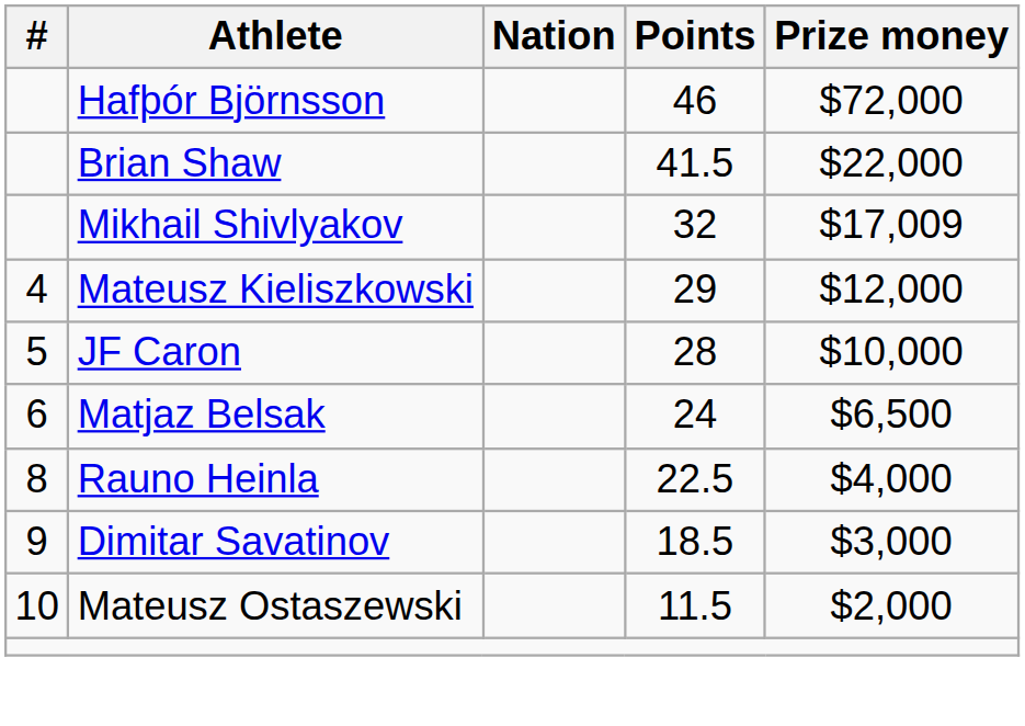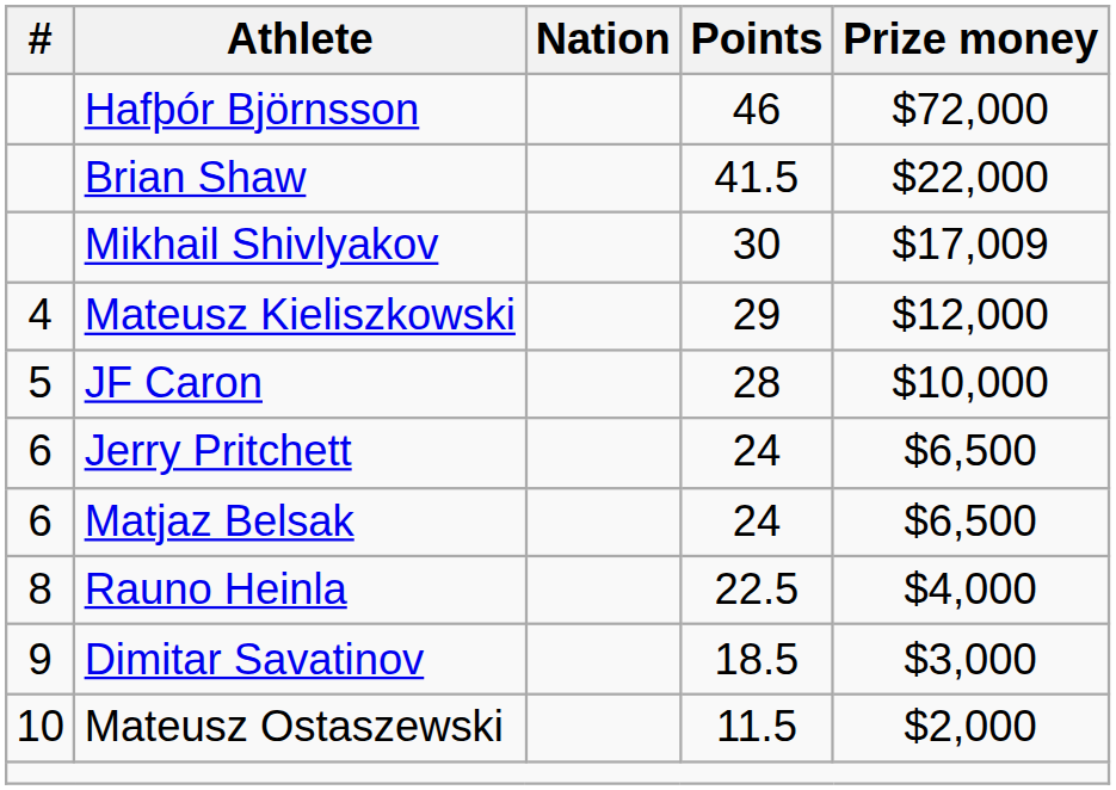 <table class="wikitable" style="text-align:center">
 <tr>
 <th scope="col" style="width: 10px;">#</th>
 <th scope="col">Athlete</th>
 <th scope="col">Nation</th>
 <th scope="col" style="width: 10px;">Points</th>
 <th scope="col">Prize money</th>
 </tr>
 <tr>
 <td></td>
 <td align=left><a href='#'>Hafþór Björnsson</a></td>
 <td align=left></td>
 <td>46</td>
 <td>$72,000</td>
 </tr>
 <tr>
 <td></td>
 <td align=left><a href='#'>Brian Shaw</a></td>
 <td align=left></td>
 <td>41.5</td>
 <td>$22,000</td>
 </tr>
 <tr>
 <td></td>
 <td align=left><a href='#'>Mikhail Shivlyakov</a></td>
 <td align=left></td>
-<td>32</td>
+<td>30</td>
 <td>$17,009</td>
 </tr>
 <tr>
 <td>4</td>
 <td align=left><a href='#'>Mateusz Kieliszkowski</a></td>
 <td align=left></td>
 <td>29</td>
 <td>$12,000</td>
 </tr>
 <tr>
 <td>5</td>
 <td align=left><a href='#'>JF Caron</a></td>
 <td align=left></td>
 <td>28</td>
 <td>$10,000</td>
+</tr>
+<tr>
+<td>6</td>
+<td align=left><a href='#'>Jerry Pritchett</a></td>
+<td align=left></td>
+<td>24</td>
+<td>$6,500</td>
 </tr>
 <tr>
 <td>6</td>
 <td align=left><a href='#'>Matjaz Belsak</a></td>
 <td align=left></td>
 <td>24</td>
 <td>$6,500</td>
 </tr>
 <tr>
 <td>8</td>
 <td align=left><a href='#'>Rauno Heinla</a></td>
 <td align=left></td>
 <td>22.5</td>
 <td>$4,000</td>
 </tr>
 <tr>
 <td>9</td>
 <td align=left><a href='#'>Dimitar Savatinov</a></td>
 <td align=left></td>
 <td>18.5</td>
 <td>$3,000</td>
 </tr>
 <tr>
 <td>10</td>
 <td align=left>Mateusz Ostaszewski</td>
 <td align=left></td>
 <td>11.5</td>
 <td>$2,000</td>
 </tr>
 <tr class="sortbottom">
 <td colspan="5"></td>
 </tr>
 </table>
